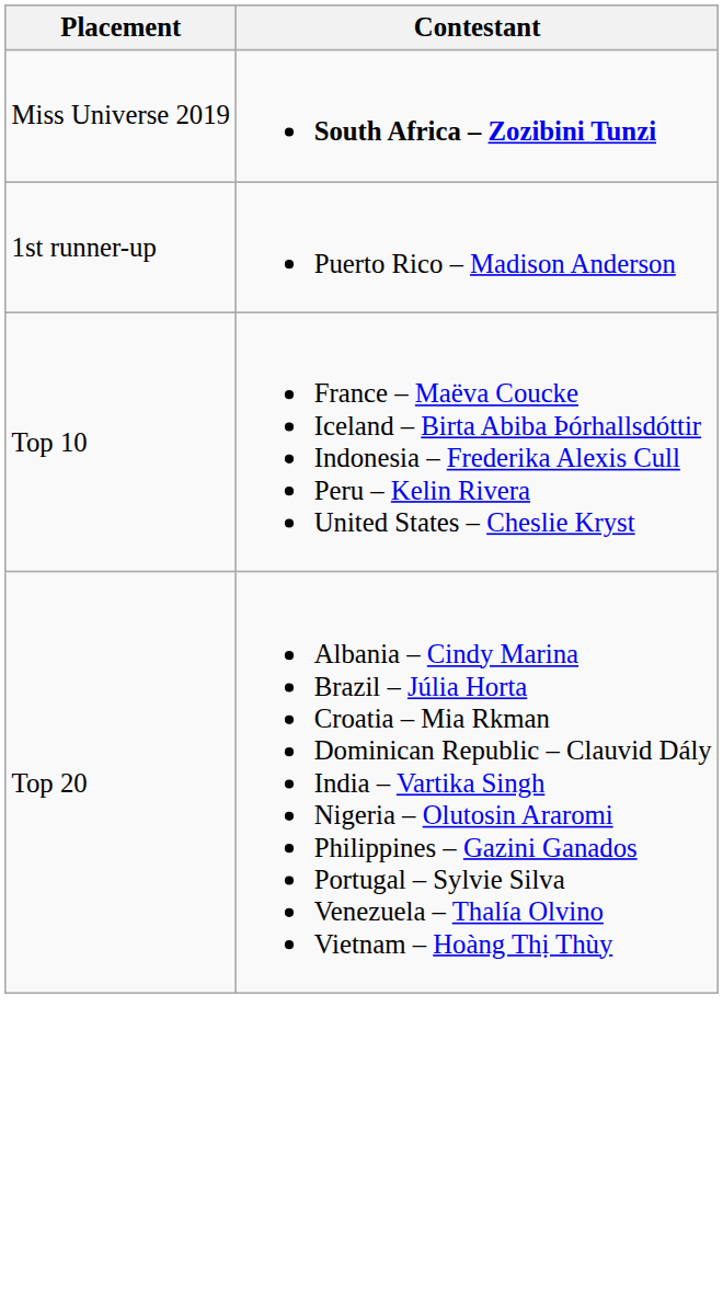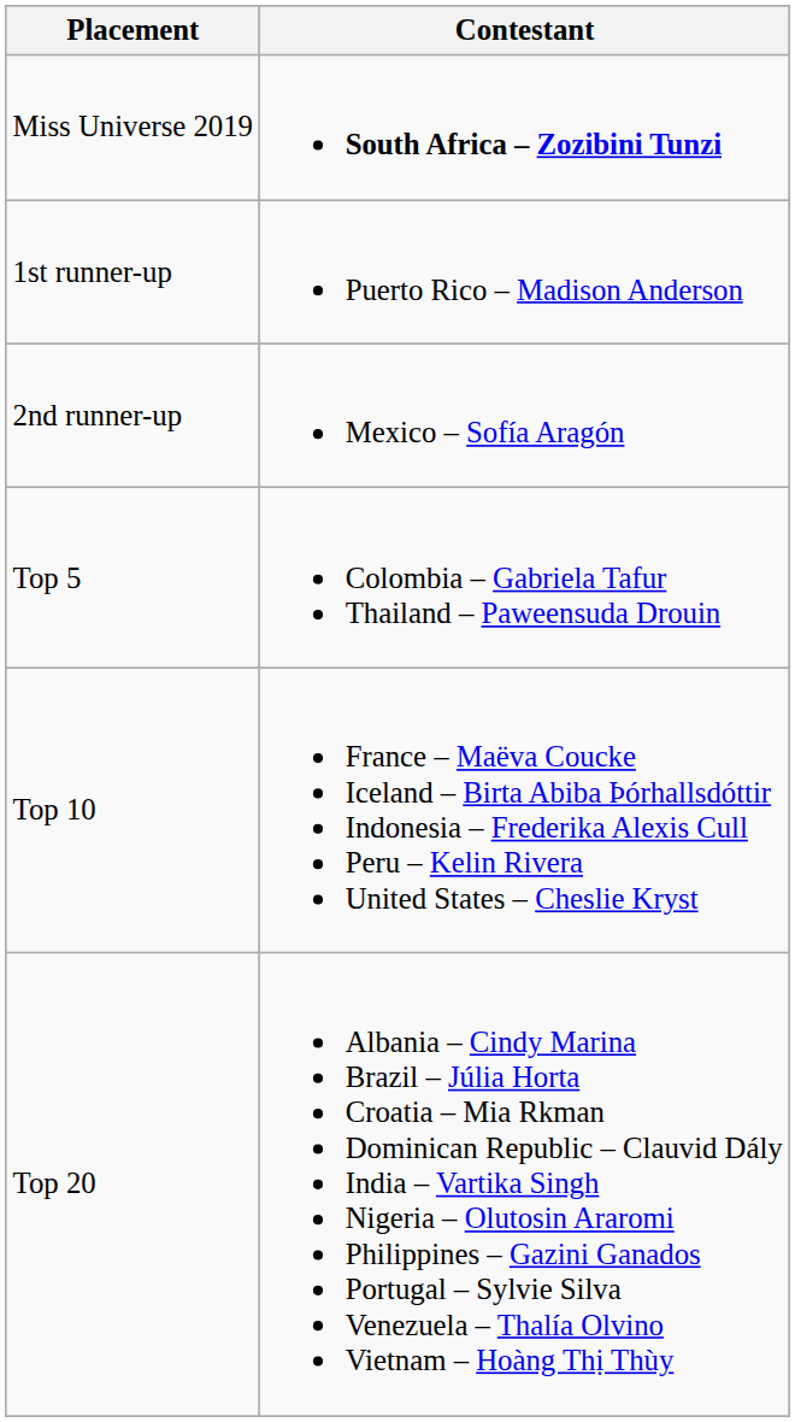 <table class="wikitable sortable unsortable" style="font-size: 95%;">
 <tr>
 <th>Placement</th>
 <th>Contestant</th>
 </tr>
 <tr>
 <td>Miss Universe 2019</td>
 <td><strong><br><ul><li> South Africa – <a href='#'>Zozibini Tunzi</a></li></ul></strong></td>
 </tr>
 <tr>
 <td>1st runner-up</td>
 <td><br><ul><li> Puerto Rico – <a href='#'>Madison Anderson</a></li></ul></td>
 </tr>
 <tr>
+<td>2nd runner-up</td>
+<td><br><ul><li> Mexico – <a href='#'>Sofía Aragón</a></li></ul></td>
+</tr>
+<tr>
+<td>Top 5</td>
+<td><br><ul><li> Colombia – <a href='#'>Gabriela Tafur</a></li><li> Thailand – <a href='#'>Paweensuda Drouin</a></li></ul></td>
+</tr>
+<tr>
 <td>Top 10</td>
 <td><br><ul><li> France – <a href='#'>Maëva Coucke</a></li><li> Iceland – <a href='#'>Birta Abiba Þórhallsdóttir</a></li><li> Indonesia – <a href='#'>Frederika Alexis Cull</a></li><li> Peru – <a href='#'>Kelin Rivera</a></li><li> United States – <a href='#'>Cheslie Kryst</a></li></ul></td>
 </tr>
 <tr>
 <td>Top 20</td>
 <td><br><ul><li> Albania – <a href='#'>Cindy Marina</a></li><li> Brazil – <a href='#'>Júlia Horta</a></li><li> Croatia – Mia Rkman</li><li> Dominican Republic – Clauvid Dály</li><li> India – <a href='#'>Vartika Singh</a></li><li> Nigeria – <a href='#'>Olutosin Araromi</a></li><li> Philippines – <a href='#'>Gazini Ganados</a></li><li> Portugal – Sylvie Silva</li><li> Venezuela – <a href='#'>Thalía Olvino</a></li><li> Vietnam – <a href='#'>Hoàng Thị Thùy</a></li></ul></td>
 </tr>
 </table>
